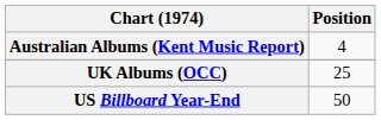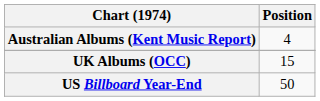 <table class="wikitable sortable plainrowheaders">
 <tr>
 <th scope="col">Chart (1974)</th>
 <th scope="col">Position</th>
 </tr>
 <tr>
 <th scope="row">Australian Albums (<a href='#'>Kent Music Report</a>)</th>
 <td align="center">4</td>
 </tr>
 <tr>
 </tr>
 <tr>
 <th scope="row">UK Albums (<a href='#'>OCC</a>)</th>
-<td align="center">25</td>
+<td align="center">15</td>
 </tr>
 <tr>
 <th scope="row">US <a href='#'><em>Billboard</em> Year-End</a></th>
 <td align="center">50</td>
 </tr>
 </table>
